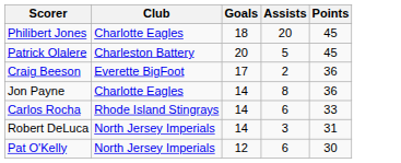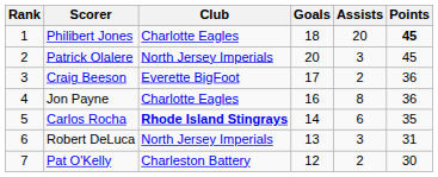 <table class="wikitable">
 <tr>
+<th>Rank</th>
 <th>Scorer</th>
 <th>Club</th>
 <th>Goals</th>
 <th>Assists</th>
 <th>Points</th>
 </tr>
 <tr>
+<td align=center>1</td>
 <td><a href='#'>Philibert Jones</a></td>
 <td><a href='#'>Charlotte Eagles</a></td>
 <td align=center>18</td>
 <td align=center>20</td>
+<td align=center><strong>45</strong></td>
+</tr>
+<tr>
+<td align=center>2</td>
+<td><a href='#'>Patrick Olalere</a></td>
+<td><a href='#'>North Jersey Imperials</a></td>
+<td align=center>20</td>
+<td align=center>3</td>
 <td align=center>45</td>
 </tr>
 <tr>
-<td><a href='#'>Patrick Olalere</a></td>
-<td><a href='#'>Charleston Battery</a></td>
-<td align=center>20</td>
-<td align=center>5</td>
-<td align=center>45</td>
-</tr>
-<tr>
+<td align=center>3</td>
 <td><a href='#'>Craig Beeson</a></td>
 <td><a href='#'>Everette BigFoot</a></td>
 <td align=center>17</td>
 <td align=center>2</td>
 <td align=center>36</td>
 </tr>
 <tr>
+<td align=center>4</td>
 <td>Jon Payne</td>
 <td><a href='#'>Charlotte Eagles</a></td>
-<td align=center>14</td>
+<td align=center>16</td>
 <td align=center>8</td>
 <td align=center>36</td>
 </tr>
 <tr>
+<td align=center>5</td>
 <td> <a href='#'>Carlos Rocha</a></td>
-<td><a href='#'>Rhode Island Stingrays</a></td>
+<td><strong><a href='#'>Rhode Island Stingrays</a></strong></td>
 <td align=center>14</td>
 <td align=center>6</td>
-<td align=center>33</td>
+<td align=center>35</td>
 </tr>
 <tr>
+<td align=center>6</td>
 <td>Robert DeLuca</td>
 <td><a href='#'>North Jersey Imperials</a></td>
-<td align=center>14</td>
+<td align=center>13</td>
 <td align=center>3</td>
 <td align=center>31</td>
 </tr>
 <tr>
+<td align=center>7</td>
 <td><a href='#'>Pat O'Kelly</a></td>
-<td><a href='#'>North Jersey Imperials</a></td>
+<td><a href='#'>Charleston Battery</a></td>
 <td align=center>12</td>
-<td align=center>6</td>
+<td align=center>2</td>
 <td align=center>30</td>
 </tr>
 </table>
